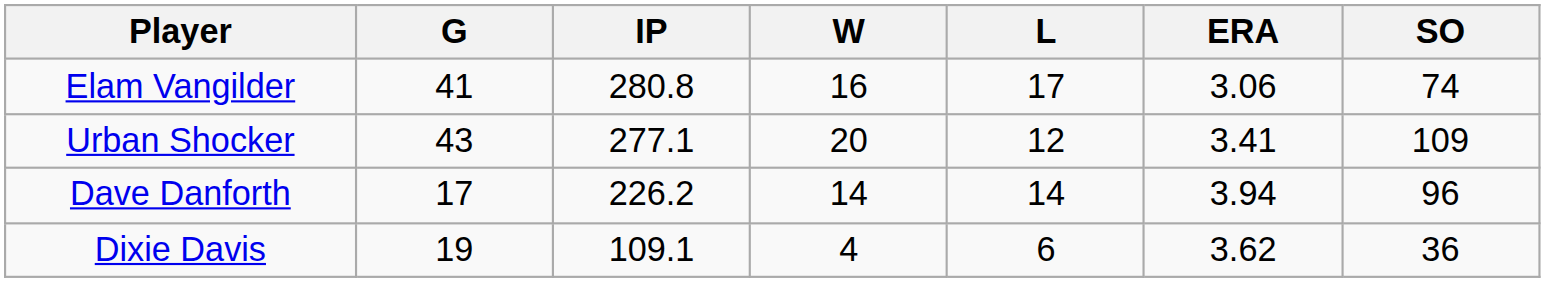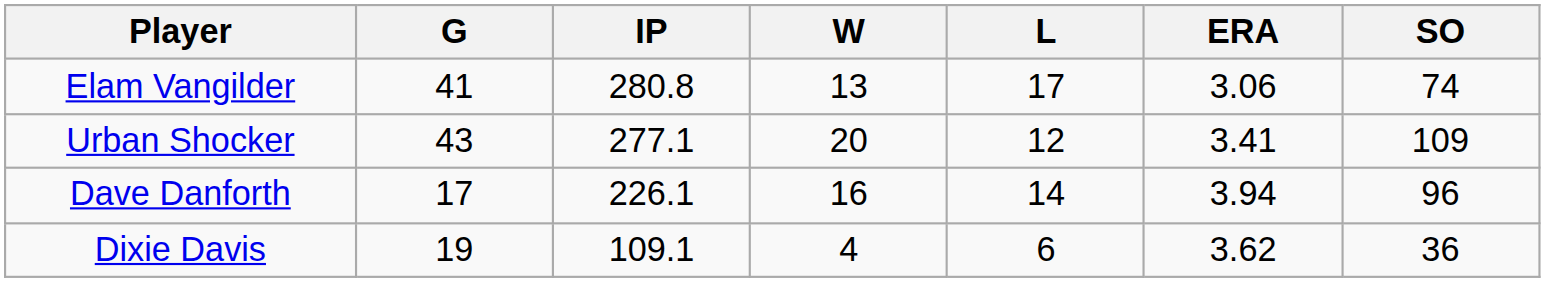 <table class="wikitable sortable">
 <tr>
 <th bgcolor="#DDDDFF" width="16%">Player</th>
 <th bgcolor="#DDDDFF" width="9%">G</th>
 <th bgcolor="#DDDDFF" width="9%">IP</th>
 <th bgcolor="#DDDDFF" width="9%">W</th>
 <th bgcolor="#DDDDFF" width="9%">L</th>
 <th bgcolor="#DDDDFF" width="9%">ERA</th>
 <th bgcolor="#DDDDFF" width="9%">SO</th>
 </tr>
 <tr align="center">
 <td><a href='#'>Elam Vangilder</a></td>
 <td>41</td>
 <td>280.8</td>
-<td>16</td>
+<td>13</td>
 <td>17</td>
 <td>3.06</td>
 <td>74</td>
 </tr>
 <tr align="center">
 <td><a href='#'>Urban Shocker</a></td>
 <td>43</td>
 <td>277.1</td>
 <td>20</td>
 <td>12</td>
 <td>3.41</td>
 <td>109</td>
 </tr>
 <tr align="center">
 <td><a href='#'>Dave Danforth</a></td>
 <td>17</td>
-<td>226.2</td>
-<td>14</td>
+<td>226.1</td>
+<td>16</td>
 <td>14</td>
 <td>3.94</td>
 <td>96</td>
 </tr>
 <tr align="center">
 <td><a href='#'>Dixie Davis</a></td>
 <td>19</td>
 <td>109.1</td>
 <td>4</td>
 <td>6</td>
 <td>3.62</td>
 <td>36</td>
 </tr>
 </table>
